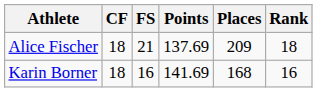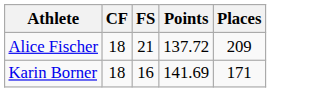 <table class="wikitable" border="1" style="font-size:90%">
 <tr>
 <th>Athlete</th>
 <th>CF</th>
 <th>FS</th>
 <th>Points</th>
 <th>Places</th>
-<th>Rank</th>
 </tr>
 <tr align=center>
 <td align=left><a href='#'>Alice Fischer</a></td>
 <td>18</td>
 <td>21</td>
-<td>137.69</td>
+<td>137.72</td>
 <td>209</td>
-<td>18</td>
 </tr>
 <tr align=center>
 <td align=left><a href='#'>Karin Borner</a></td>
 <td>18</td>
 <td>16</td>
 <td>141.69</td>
-<td>168</td>
-<td>16</td>
+<td>171</td>
 </tr>
 </table>
